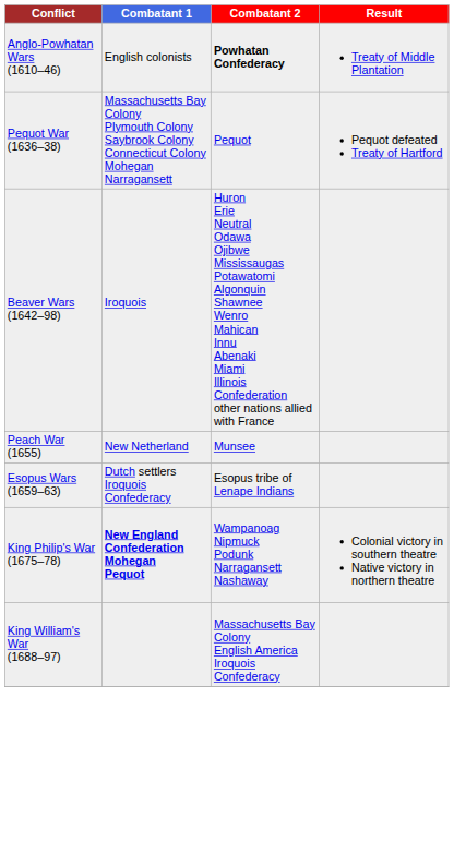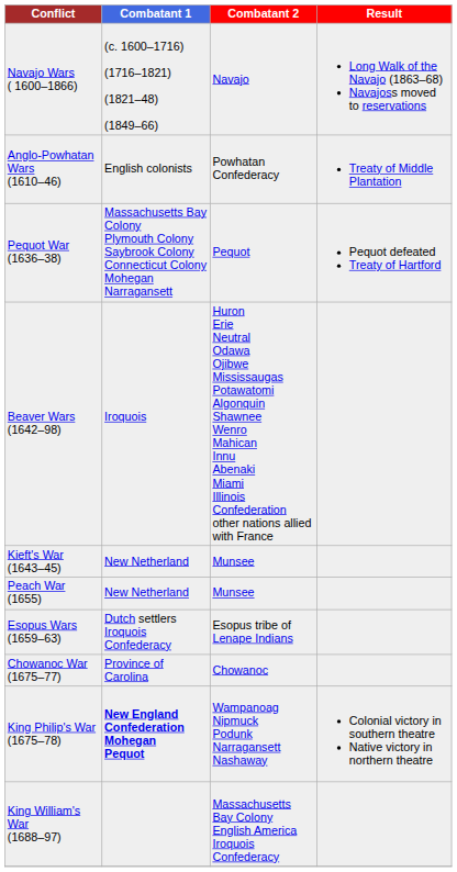 <table class="wikitable">
 <tr style="color: white">
 <th style="background:brown" width="220">Conflict</th>
 <th style="background:royalblue" width="200">Combatant 1</th>
 <th style="background:#FF0000" width="200">Combatant 2</th>
 <th style="background:#FF0000" width="270">Result</th>
 </tr>
 <tr>
+<td style="background:#efefef"><a href='#'>Navajo Wars</a><br>( 1600–1866)</td>
+<td style="background:#efefef"><br>(c. 1600–1716)<br><br>(1716–1821)<br><br>(1821–48)<br><br>(1849–66)</td>
+<td style="background:#efefef"><a href='#'>Navajo</a></td>
+<td style="background:#efefef"><br><ul><li><a href='#'>Long Walk of the Navajo</a> (1863–68)</li><li><a href='#'>Navajos</a>s moved to <a href='#'>reservations</a></li></ul></td>
+</tr>
+<tr>
 <td style="background:#efefef"><a href='#'>Anglo-Powhatan Wars</a><br>(1610–46)</td>
 <td style="background:#efefef">English colonists</td>
-<td style="background:#efefef"><strong>Powhatan Confederacy</strong></td>
+<td style="background:#efefef">Powhatan Confederacy</td>
 <td style="background:#efefef"><br><ul><li><a href='#'>Treaty of Middle Plantation</a></li></ul></td>
 </tr>
 <tr>
 <td style="background:#efefef"><a href='#'>Pequot War</a><br>(1636–38)</td>
 <td style="background:#efefef"> <a href='#'>Massachusetts Bay Colony</a><br><a href='#'>Plymouth Colony</a><br><a href='#'>Saybrook Colony</a><br> <a href='#'>Connecticut Colony</a><br><a href='#'>Mohegan</a><br><a href='#'>Narragansett</a></td>
 <td style="background:#efefef"><a href='#'>Pequot</a></td>
 <td style="background:#efefef"><br><ul><li>Pequot defeated</li><li><a href='#'>Treaty of Hartford</a></li></ul></td>
 </tr>
 <tr>
 <td style="background:#efefef"><a href='#'>Beaver Wars</a><br>(1642–98)</td>
 <td style="background:#efefef"> <a href='#'>Iroquois</a><br><br></td>
 <td style="background:#efefef"><a href='#'>Huron</a><br><a href='#'>Erie</a><br><a href='#'>Neutral</a><br><a href='#'>Odawa</a><br><a href='#'>Ojibwe</a><br><a href='#'>Mississaugas</a><br><a href='#'>Potawatomi</a><br><a href='#'>Algonquin</a><br><a href='#'>Shawnee</a><br><a href='#'>Wenro</a><br><a href='#'>Mahican</a><br><a href='#'>Innu</a><br><a href='#'>Abenaki</a><br><a href='#'>Miami</a><br><a href='#'>Illinois Confederation</a><br>other nations allied with France<br></td>
 <td style="background:#efefef"></td>
 </tr>
 <tr>
+<td style="background:#efefef"><a href='#'>Kieft's War</a><br>(1643–45)</td>
+<td style="background:#efefef"> <a href='#'>New Netherland</a></td>
+<td style="background:#efefef"><a href='#'>Munsee</a></td>
+<td style="background:#efefef"></td>
+</tr>
+<tr>
 <td style="background:#efefef"><a href='#'>Peach War</a><br>(1655)</td>
 <td style="background:#efefef"> <a href='#'>New Netherland</a></td>
 <td style="background:#efefef"><a href='#'>Munsee</a><br></td>
 <td style="background:#efefef"></td>
 </tr>
 <tr>
 <td style="background:#efefef"><a href='#'>Esopus Wars</a><br>(1659–63)</td>
 <td style="background:#efefef"> <a href='#'>Dutch</a> settlers<br><a href='#'>Iroquois Confederacy</a></td>
 <td style="background:#efefef">Esopus tribe of <a href='#'>Lenape Indians</a></td>
+<td style="background:#efefef"></td>
+</tr>
+<tr>
+<td style="background:#efefef"><a href='#'>Chowanoc War</a><br>(1675–77)</td>
+<td style="background:#efefef"> <a href='#'>Province of Carolina</a></td>
+<td style="background:#efefef"><a href='#'>Chowanoc</a></td>
 <td style="background:#efefef"></td>
 </tr>
 <tr>
 <td style="background:#efefef"><a href='#'>King Philip's War</a><br>(1675–78)</td>
 <td style="background:#efefef"><strong> <a href='#'>New England Confederation</a><br><a href='#'>Mohegan</a><br><a href='#'>Pequot</a></strong></td>
 <td style="background:#efefef"><a href='#'>Wampanoag</a><br><a href='#'>Nipmuck</a><br><a href='#'>Podunk</a><br><a href='#'>Narragansett</a><br><a href='#'>Nashaway</a></td>
 <td style="background:#efefef"><br><ul><li>Colonial victory in southern theatre</li><li>Native victory in northern theatre</li></ul></td>
 </tr>
 <tr>
 <td style="background:#efefef"><a href='#'>King William's War</a><br>(1688–97)</td>
 <td style="background:#efefef"><br><br></td>
 <td style="background:#efefef"><br> <a href='#'>Massachusetts Bay Colony</a><br> <a href='#'>English America</a><br> <a href='#'>Iroquois Confederacy</a></td>
 <td style="background:#efefef"></td>
 </tr>
 <tr>
 </tr>
 </table>
